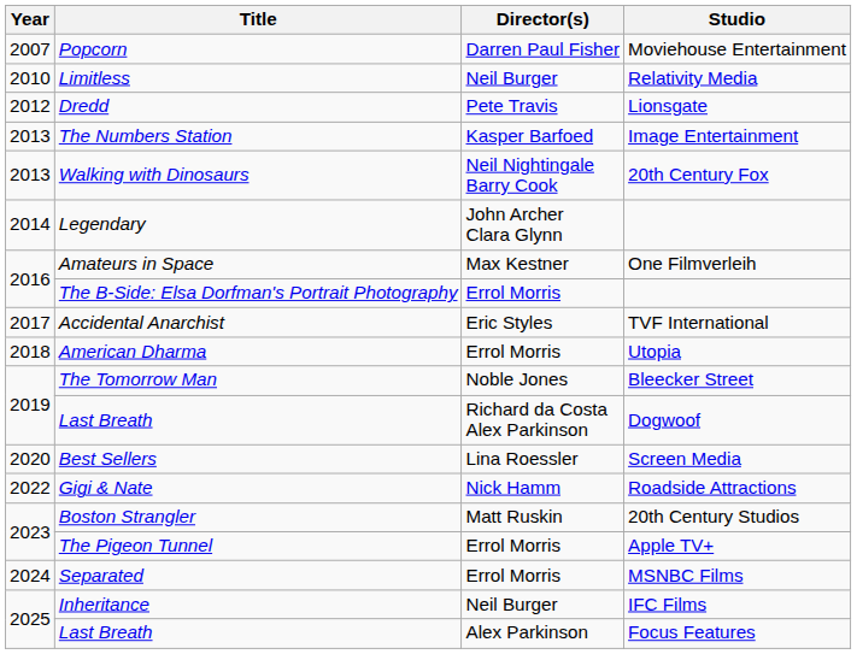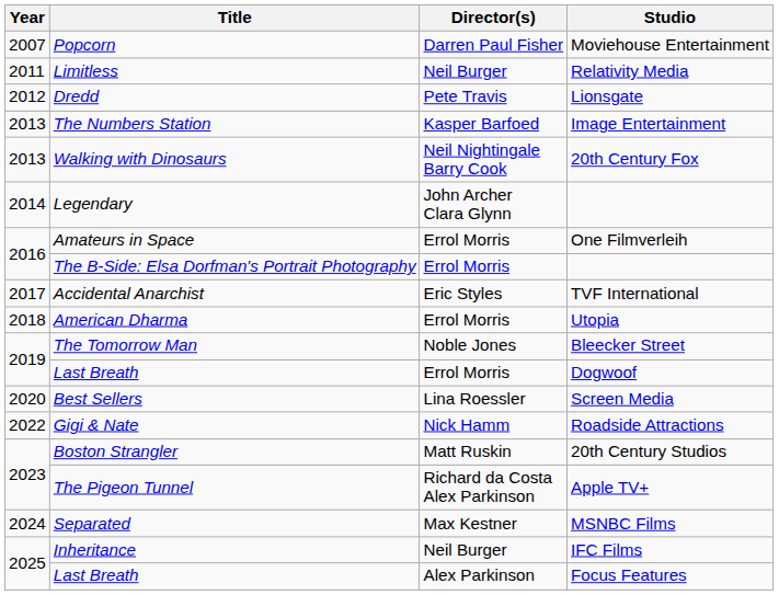 <table class="wikitable sortable">
 <tr>
 <th>Year</th>
 <th>Title</th>
 <th>Director(s)</th>
 <th>Studio</th>
 </tr>
 <tr>
 <td>2007</td>
 <td><em><a href='#'>Popcorn</a></em></td>
 <td><a href='#'>Darren Paul Fisher</a></td>
 <td>Moviehouse Entertainment</td>
 </tr>
 <tr>
-<td>2010</td>
+<td>2011</td>
 <td><em><a href='#'>Limitless</a></em></td>
 <td><a href='#'>Neil Burger</a></td>
 <td><a href='#'>Relativity Media</a></td>
 </tr>
 <tr>
 <td>2012</td>
 <td><em><a href='#'>Dredd</a></em></td>
 <td><a href='#'>Pete Travis</a></td>
 <td><a href='#'>Lionsgate</a></td>
 </tr>
 <tr>
 <td>2013</td>
 <td><em><a href='#'>The Numbers Station</a></em></td>
 <td><a href='#'>Kasper Barfoed</a></td>
 <td><a href='#'>Image Entertainment</a></td>
 </tr>
 <tr>
 <td>2013</td>
 <td><em><a href='#'>Walking with Dinosaurs</a></em></td>
 <td><a href='#'>Neil Nightingale</a><br><a href='#'>Barry Cook</a></td>
 <td><a href='#'>20th Century Fox</a></td>
 </tr>
 <tr>
 <td>2014</td>
 <td><em>Legendary</em></td>
 <td>John Archer<br>Clara Glynn</td>
 <td></td>
 </tr>
 <tr>
 <td rowspan=2>2016</td>
 <td><em>Amateurs in Space</em></td>
-<td>Max Kestner</td>
+<td>Errol Morris</td>
 <td>One Filmverleih</td>
 </tr>
 <tr>
 <td><em><a href='#'>The B-Side: Elsa Dorfman's Portrait Photography</a></em></td>
 <td><a href='#'>Errol Morris</a></td>
 <td></td>
 </tr>
 <tr>
 <td>2017</td>
 <td><em>Accidental Anarchist</em></td>
 <td>Eric Styles</td>
 <td>TVF International</td>
 </tr>
 <tr>
 <td>2018</td>
 <td><em><a href='#'>American Dharma</a></em></td>
 <td>Errol Morris</td>
 <td><a href='#'>Utopia</a></td>
 </tr>
 <tr>
 <td rowspan=2>2019</td>
 <td><em><a href='#'>The Tomorrow Man</a></em></td>
 <td>Noble Jones</td>
 <td><a href='#'>Bleecker Street</a></td>
 </tr>
 <tr>
 <td><em><a href='#'>Last Breath</a></em></td>
-<td>Richard da Costa<br>Alex Parkinson</td>
+<td>Errol Morris</td>
 <td><a href='#'>Dogwoof</a></td>
 </tr>
 <tr>
 <td>2020</td>
 <td><em><a href='#'>Best Sellers</a></em></td>
 <td>Lina Roessler</td>
 <td><a href='#'>Screen Media</a></td>
 </tr>
 <tr>
 <td>2022</td>
 <td><em><a href='#'>Gigi & Nate</a></em></td>
 <td><a href='#'>Nick Hamm</a></td>
 <td><a href='#'>Roadside Attractions</a></td>
 </tr>
 <tr>
 <td rowspan=2>2023</td>
 <td><em><a href='#'>Boston Strangler</a></em></td>
 <td>Matt Ruskin</td>
 <td>20th Century Studios</td>
 </tr>
 <tr>
 <td><em><a href='#'>The Pigeon Tunnel</a></em></td>
-<td>Errol Morris</td>
+<td>Richard da Costa<br>Alex Parkinson</td>
 <td><a href='#'>Apple TV+</a></td>
 </tr>
 <tr>
 <td>2024</td>
 <td><em><a href='#'>Separated</a></em></td>
-<td>Errol Morris</td>
+<td>Max Kestner</td>
 <td><a href='#'>MSNBC Films</a></td>
 </tr>
 <tr>
 <td rowspan=2>2025</td>
 <td><em><a href='#'>Inheritance</a></em></td>
 <td>Neil Burger</td>
 <td><a href='#'>IFC Films</a></td>
 </tr>
 <tr>
 <td><em><a href='#'>Last Breath</a></em></td>
 <td>Alex Parkinson</td>
 <td><a href='#'>Focus Features</a></td>
 </tr>
 </table>
